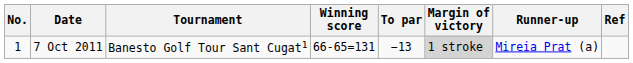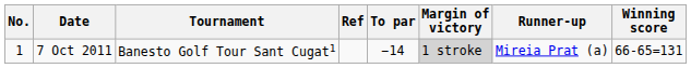 <table class="wikitable " style="font-size:95%;">
 <tr>
 <th>No.</th>
 <th>Date</th>
 <th>Tournament</th>
-<th>Winning<br>score</th>
+<th>Ref</th>
 <th>To par</th>
 <th>Margin of<br>victory</th>
 <th>Runner-up</th>
-<th>Ref</th>
+<th>Winning<br>score</th>
 </tr>
 <tr>
 <td align=center>1</td>
 <td align=right>7 Oct 2011</td>
 <td>Banesto Golf Tour Sant Cugat<sup>1</sup></td>
-<td align=center>66-65=131</td>
-<td align=center>−13</td>
+<td></td>
+<td align=center>−14</td>
 <td style="background: lightgrey;">1 stroke</td>
 <td> <a href='#'>Mireia Prat</a> (a)</td>
-<td></td>
+<td align=center>66-65=131</td>
 </tr>
 </table>
